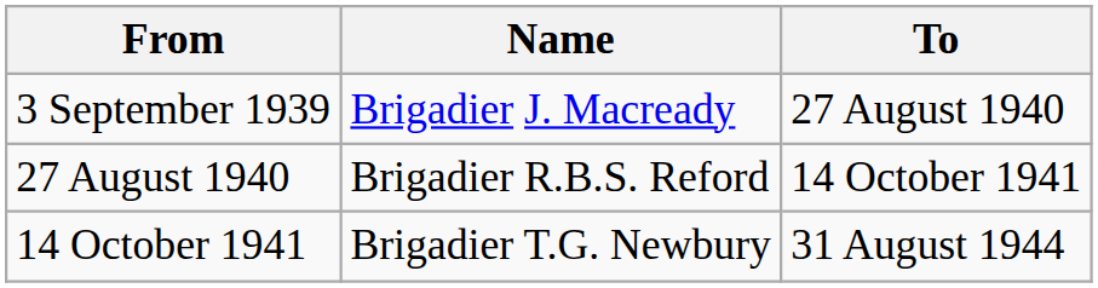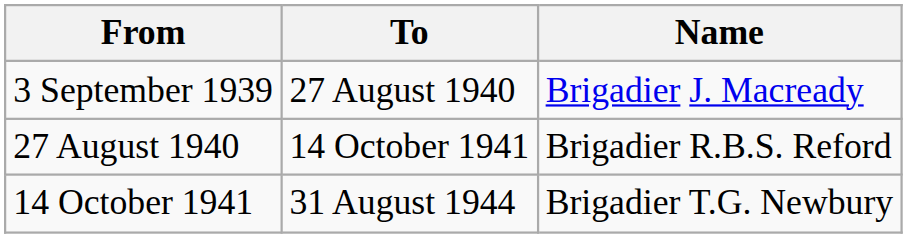 <table class="wikitable">
 <tr>
 <th>From</th>
+<th>To</th>
 <th>Name</th>
-<th>To</th>
 </tr>
 <tr>
 <td>3 September 1939</td>
+<td>27 August 1940</td>
 <td><a href='#'>Brigadier</a> <a href='#'>J. Macready</a></td>
-<td>27 August 1940</td>
 </tr>
 <tr>
 <td>27 August 1940</td>
+<td>14 October 1941</td>
 <td>Brigadier R.B.S. Reford</td>
-<td>14 October 1941</td>
 </tr>
 <tr>
 <td>14 October 1941</td>
+<td>31 August 1944</td>
 <td>Brigadier T.G. Newbury</td>
-<td>31 August 1944</td>
 </tr>
 </table>
